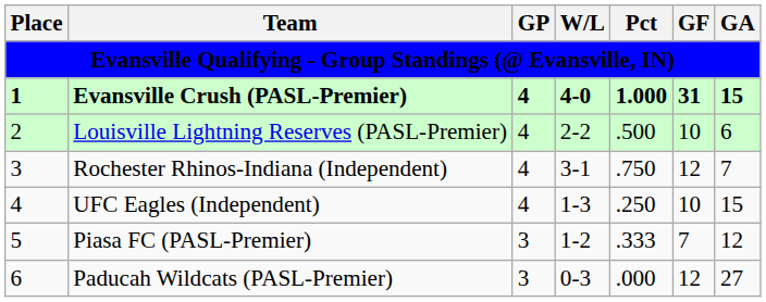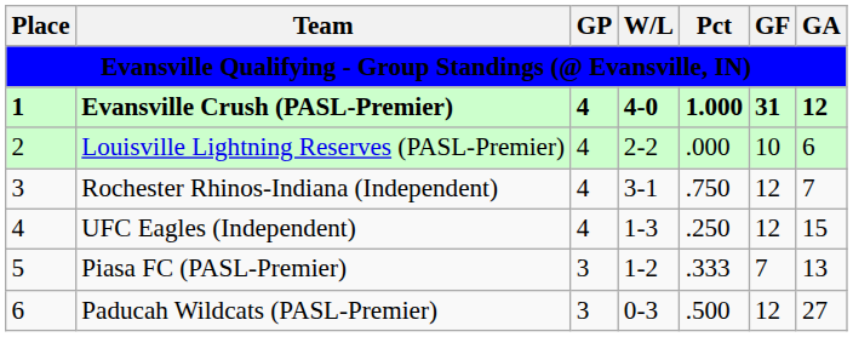 <table class="wikitable">
 <tr>
 <th>Place</th>
 <th>Team</th>
 <th>GP</th>
 <th>W/L</th>
 <th>Pct</th>
 <th>GF</th>
 <th>GA</th>
 </tr>
 <tr>
 <th style="background:blue;" colspan="9"><span>Evansville Qualifying - Group Standings (@ Evansville, IN)</span></th>
 </tr>
 <tr style="background:#cfc;">
 <td><strong>1</strong></td>
 <td><strong>Evansville Crush (PASL-Premier)</strong></td>
 <td><strong>4</strong></td>
 <td><strong>4-0</strong></td>
 <td><strong>1.000</strong></td>
 <td><strong>31</strong></td>
-<td><strong>15</strong></td>
+<td><strong>12</strong></td>
 </tr>
 <tr style="background:#cfc;">
 <td>2</td>
 <td><a href='#'>Louisville Lightning Reserves</a> (PASL-Premier)</td>
 <td>4</td>
 <td>2-2</td>
-<td>.500</td>
+<td>.000</td>
 <td>10</td>
 <td>6</td>
 </tr>
 <tr>
 <td>3</td>
 <td>Rochester Rhinos-Indiana (Independent)</td>
 <td>4</td>
 <td>3-1</td>
 <td>.750</td>
 <td>12</td>
 <td>7</td>
 </tr>
 <tr>
 <td>4</td>
 <td>UFC Eagles (Independent)</td>
 <td>4</td>
 <td>1-3</td>
 <td>.250</td>
-<td>10</td>
+<td>12</td>
 <td>15</td>
 </tr>
 <tr>
 <td>5</td>
 <td>Piasa FC (PASL-Premier)</td>
 <td>3</td>
 <td>1-2</td>
 <td>.333</td>
 <td>7</td>
-<td>12</td>
+<td>13</td>
 </tr>
 <tr>
 <td>6</td>
 <td>Paducah Wildcats (PASL-Premier)</td>
 <td>3</td>
 <td>0-3</td>
-<td>.000</td>
+<td>.500</td>
 <td>12</td>
 <td>27</td>
 </tr>
 </table>
